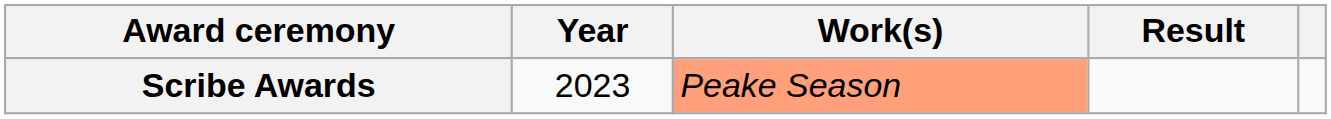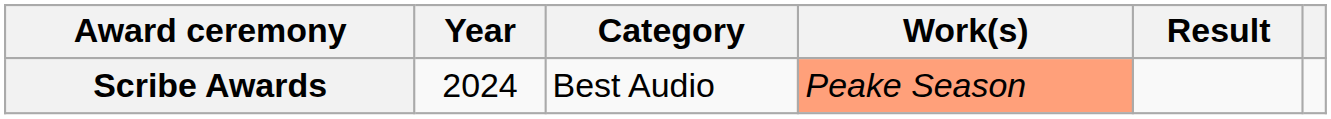 <table class="wikitable sortable plainrowheaders" style="width:100%;">
 <tr>
 <th scope="col">Award ceremony</th>
 <th scope="col">Year</th>
+<th scope="col">Category</th>
 <th scope="col">Work(s)</th>
 <th scope="col">Result</th>
 <th scope="col" class="unsortable"></th>
 </tr>
 <tr>
 <th scope="row">Scribe Awards</th>
-<td style="text-align:center">2023</td>
+<td style="text-align:center">2024</td>
+<td>Best Audio</td>
 <td style="background: lightsalmon;"><em>Peake Season</em></td>
 <td></td>
 <td style="text-align:center"></td>
 </tr>
 </table>
